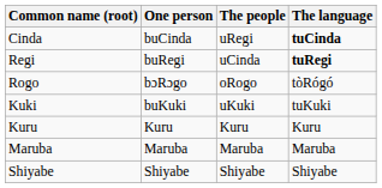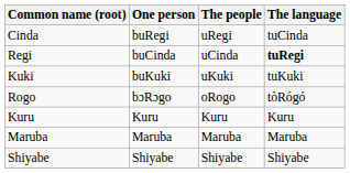 <table class="wikitable">
 <tr>
 <th>Common name (root)</th>
 <th>One person</th>
 <th>The people</th>
 <th>The language</th>
 </tr>
 <tr>
 <td>Cinda</td>
-<td>buCinda</td>
+<td>buRegi</td>
 <td>uRegi</td>
-<td><strong>tuCinda</strong></td>
+<td>tuCinda</td>
 </tr>
 <tr>
 <td>Regi</td>
-<td>buRegi</td>
+<td>buCinda</td>
 <td>uCinda</td>
 <td><strong>tuRegi</strong></td>
+</tr>
+<tr>
+<td>Kuki</td>
+<td>buKuki</td>
+<td>uKuki</td>
+<td>tuKuki</td>
 </tr>
 <tr>
 <td>Rogo</td>
 <td>bɔRɔgo</td>
 <td>oRogo</td>
 <td>tòRógó</td>
-</tr>
-<tr>
-<td>Kuki</td>
-<td>buKuki</td>
-<td>uKuki</td>
-<td>tuKuki</td>
 </tr>
 <tr>
 <td>Kuru</td>
 <td>Kuru</td>
 <td>Kuru</td>
 <td>Kuru</td>
 </tr>
 <tr>
 <td>Maruba</td>
 <td>Maruba</td>
 <td>Maruba</td>
 <td>Maruba</td>
 </tr>
 <tr>
 <td>Shiyabe</td>
 <td>Shiyabe</td>
 <td>Shiyabe</td>
 <td>Shiyabe</td>
 </tr>
 </table>
